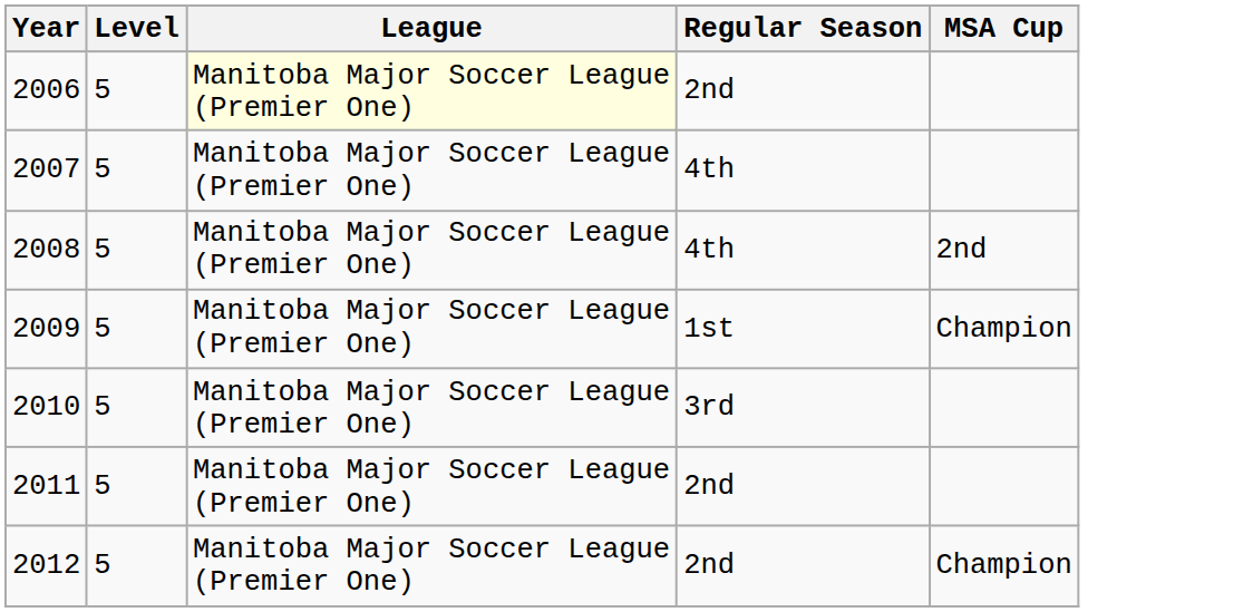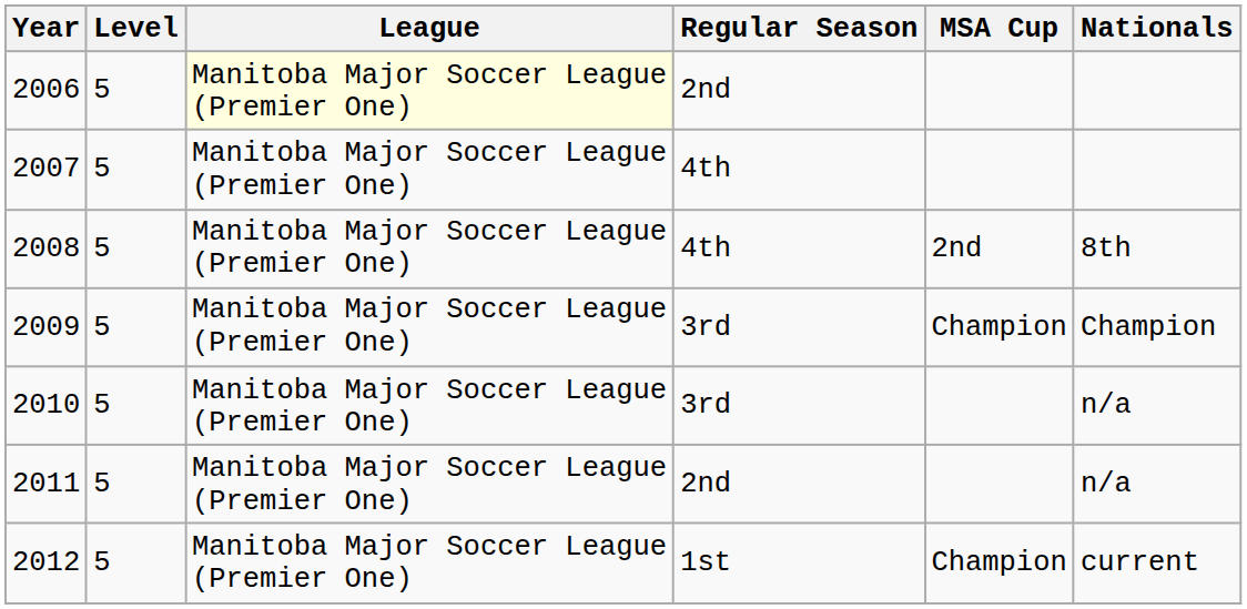 <table class="wikitable">
 <tr>
 <th>Year</th>
 <th>Level</th>
 <th>League</th>
 <th>Regular Season</th>
 <th>MSA Cup</th>
+<th>Nationals</th>
 </tr>
 <tr>
 <td>2006</td>
 <td>5</td>
 <td style="background: lightyellow;">Manitoba Major Soccer League <br>(Premier One)</td>
 <td>2nd</td>
+<td></td>
 <td></td>
 </tr>
 <tr>
 <td>2007</td>
 <td>5</td>
 <td>Manitoba Major Soccer League <br>(Premier One)</td>
 <td>4th</td>
 <td></td>
+<td></td>
 </tr>
 <tr>
 <td>2008</td>
 <td>5</td>
 <td>Manitoba Major Soccer League <br>(Premier One)</td>
 <td>4th</td>
 <td>2nd</td>
+<td>8th</td>
 </tr>
 <tr>
 <td>2009</td>
 <td>5</td>
 <td>Manitoba Major Soccer League <br>(Premier One)</td>
-<td>1st</td>
+<td>3rd</td>
+<td>Champion</td>
 <td>Champion</td>
 </tr>
 <tr>
 <td>2010</td>
 <td>5</td>
 <td>Manitoba Major Soccer League <br>(Premier One)</td>
 <td>3rd</td>
 <td></td>
+<td>n/a</td>
 </tr>
 <tr>
 <td>2011</td>
 <td>5</td>
 <td>Manitoba Major Soccer League <br>(Premier One)</td>
 <td>2nd</td>
 <td></td>
+<td>n/a</td>
 </tr>
 <tr>
 <td>2012</td>
 <td>5</td>
 <td>Manitoba Major Soccer League <br>(Premier One)</td>
-<td>2nd</td>
+<td>1st</td>
 <td>Champion</td>
+<td>current</td>
 </tr>
 </table>
